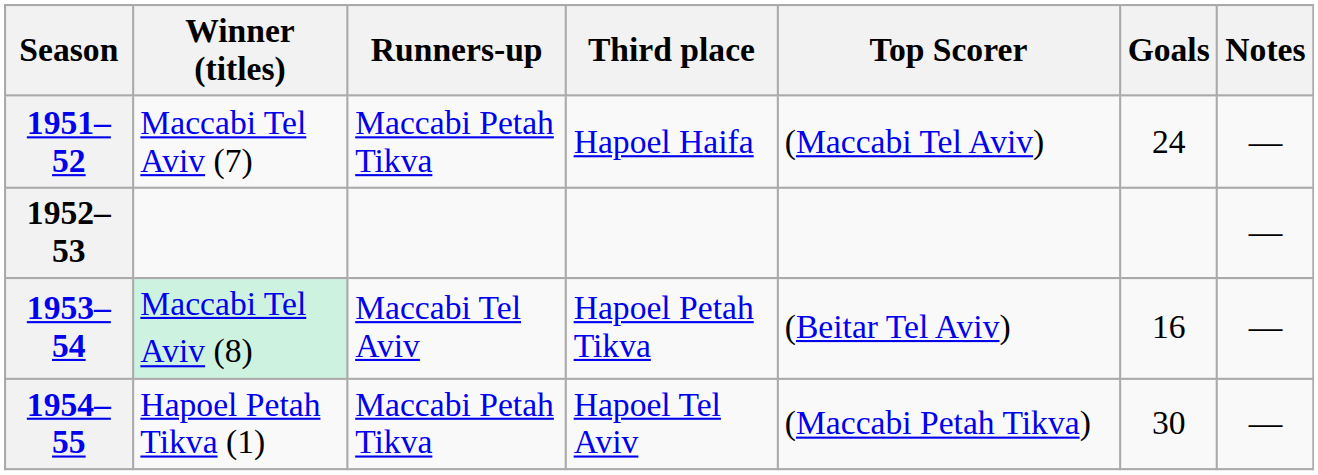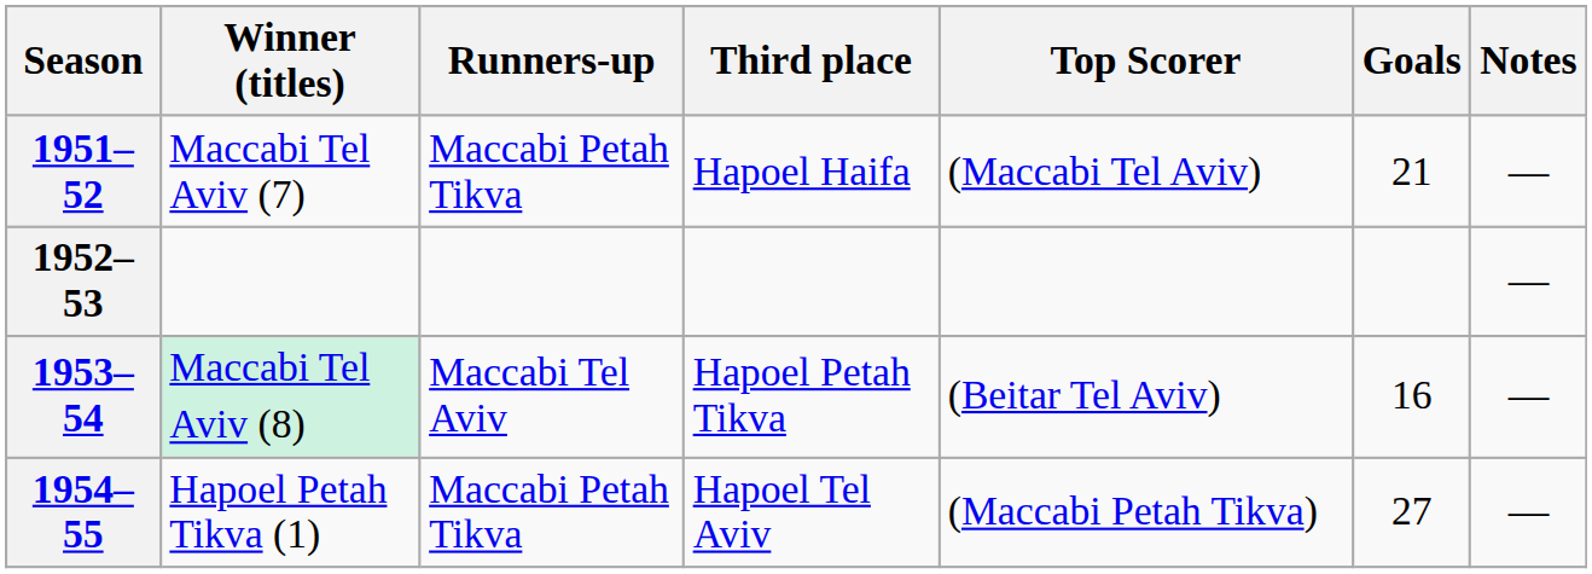 <table class="wikitable sortable plainrowheaders" style="width:100%;">
 <tr>
 <th style="width:10%;">Season</th>
 <th style="width:18%;">Winner (titles)</th>
 <th style="width:18%;">Runners-up</th>
 <th style="width:18%;">Third place</th>
 <th style="width:30%;">Top Scorer</th>
 <th style="width:4%;">Goals</th>
 <th style="width:2%;">Notes</th>
 </tr>
 <tr>
 <th><a href='#'>1951–52</a></th>
 <td><a href='#'>Maccabi Tel Aviv</a> (7)</td>
 <td><a href='#'>Maccabi Petah Tikva</a></td>
 <td><a href='#'>Hapoel Haifa</a></td>
 <td> (<a href='#'>Maccabi Tel Aviv</a>)</td>
-<td align=center>24</td>
+<td align=center>21</td>
 <td align=center>—</td>
 </tr>
 <tr>
 <th>1952–53</th>
 <td align=center></td>
 <td align=center></td>
 <td align=center></td>
 <td align=center></td>
 <td align=center></td>
 <td align=center>—</td>
 </tr>
 <tr>
 <th><a href='#'>1953–54</a></th>
 <td bgcolor=CEF2E0><a href='#'>Maccabi Tel Aviv</a> (8)<sup></sup></td>
 <td><a href='#'>Maccabi Tel Aviv</a></td>
 <td><a href='#'>Hapoel Petah Tikva</a></td>
 <td> (<a href='#'>Beitar Tel Aviv</a>)</td>
 <td align=center>16</td>
 <td align=center>—</td>
 </tr>
 <tr>
 <th><a href='#'>1954–55</a></th>
 <td><a href='#'>Hapoel Petah Tikva</a> (1)</td>
 <td><a href='#'>Maccabi Petah Tikva</a></td>
 <td><a href='#'>Hapoel Tel Aviv</a></td>
 <td> (<a href='#'>Maccabi Petah Tikva</a>)</td>
-<td align=center>30</td>
+<td align=center>27</td>
 <td align=center>—</td>
 </tr>
 </table>
